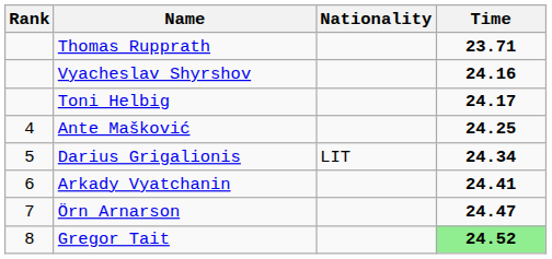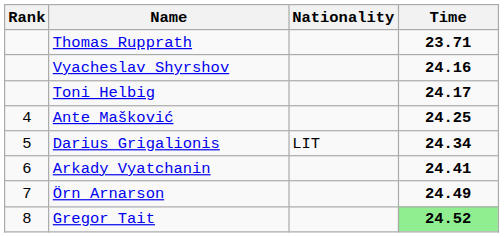 <table class="wikitable">
 <tr>
 <th>Rank</th>
 <th style="width: 15em">Name</th>
 <th>Nationality</th>
 <th style="width: 6em">Time</th>
 </tr>
 <tr>
 <td align="center"></td>
 <td><a href='#'>Thomas Rupprath</a></td>
 <td></td>
 <td align="center"><strong>23.71</strong></td>
 </tr>
 <tr>
 <td align="center"></td>
 <td><a href='#'>Vyacheslav Shyrshov</a></td>
 <td></td>
 <td align="center"><strong>24.16</strong></td>
 </tr>
 <tr>
 <td align="center"></td>
 <td><a href='#'>Toni Helbig</a></td>
 <td></td>
 <td align="center"><strong>24.17</strong></td>
 </tr>
 <tr>
 <td align="center">4</td>
 <td><a href='#'>Ante Mašković</a></td>
 <td></td>
 <td align="center"><strong>24.25</strong></td>
 </tr>
 <tr>
 <td align="center">5</td>
 <td><a href='#'>Darius Grigalionis</a></td>
 <td> LIT</td>
 <td align="center"><strong>24.34</strong></td>
 </tr>
 <tr>
 <td align="center">6</td>
 <td><a href='#'>Arkady Vyatchanin</a></td>
 <td></td>
 <td align="center"><strong>24.41</strong></td>
 </tr>
 <tr>
 <td align="center">7</td>
 <td><a href='#'>Örn Arnarson</a></td>
 <td></td>
-<td align="center"><strong>24.47</strong></td>
+<td align="center"><strong>24.49</strong></td>
 </tr>
 <tr>
 <td align="center">8</td>
 <td><a href='#'>Gregor Tait</a></td>
 <td></td>
 <td align="center" style="background: lightgreen;"><strong>24.52</strong></td>
 </tr>
 </table>
